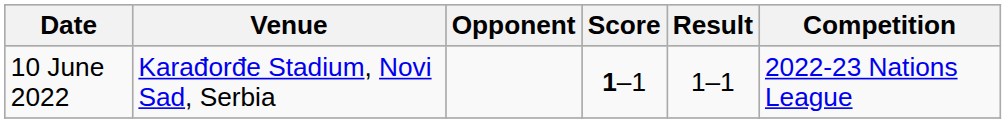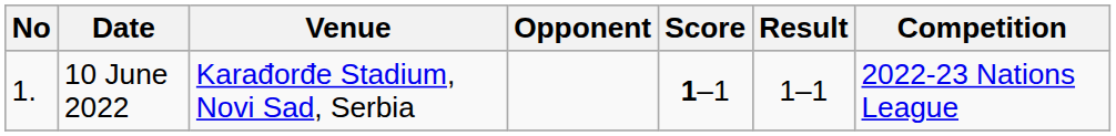 <table class="wikitable" style="font-size:100%;">
 <tr>
+<th>No</th>
 <th>Date</th>
 <th>Venue</th>
 <th>Opponent</th>
 <th>Score</th>
 <th>Result</th>
 <th>Competition</th>
 </tr>
 <tr>
+<td>1.</td>
 <td>10 June 2022</td>
 <td><a href='#'>Karađorđe Stadium</a>, <a href='#'>Novi Sad</a>, Serbia</td>
 <td></td>
 <td align=center><strong>1</strong>–1</td>
 <td align=center>1–1</td>
 <td><a href='#'>2022-23 Nations League</a></td>
 </tr>
 </table>
